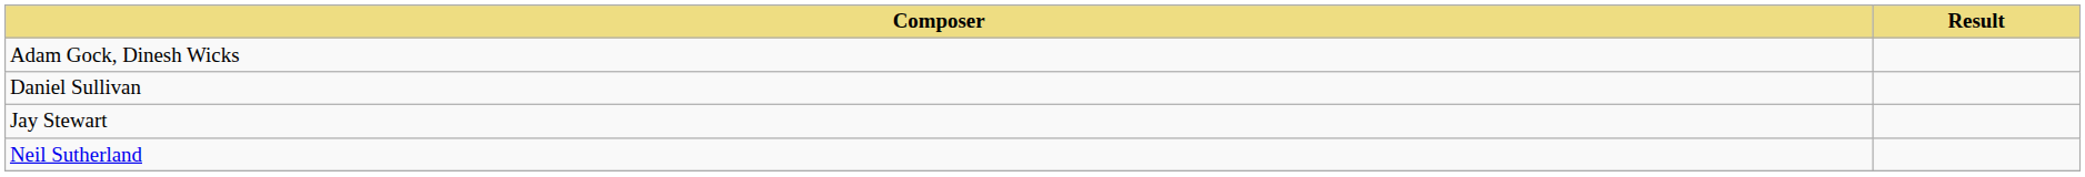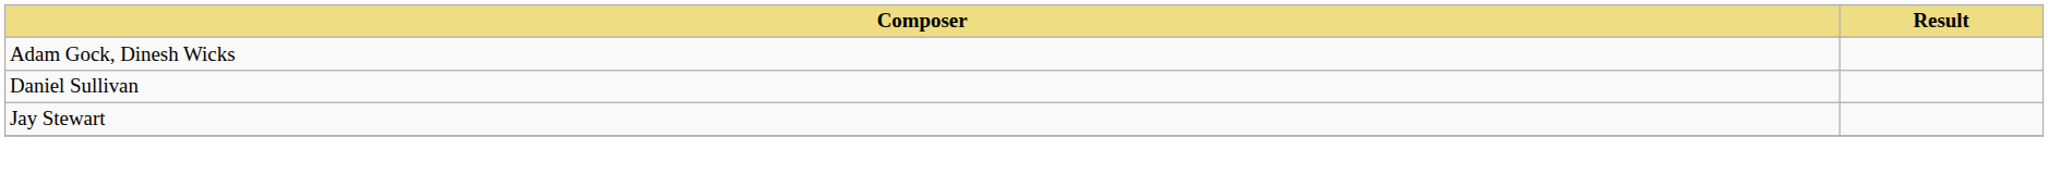 <table class="wikitable" width=100%>
 <tr>
 <th style="width:90%;background:#EEDD82;">Composer</th>
 <th style="width:10%;background:#EEDD82;">Result<br></th>
 </tr>
 <tr>
 <td>Adam Gock, Dinesh Wicks</td>
 <td></td>
 </tr>
 <tr>
 <td>Daniel Sullivan</td>
 <td></td>
 </tr>
 <tr>
 <td>Jay Stewart</td>
 <td></td>
 </tr>
 <tr>
-<td><a href='#'>Neil Sutherland</a></td>
-<td></td>
-</tr>
-<tr>
 </tr>
 </table>
